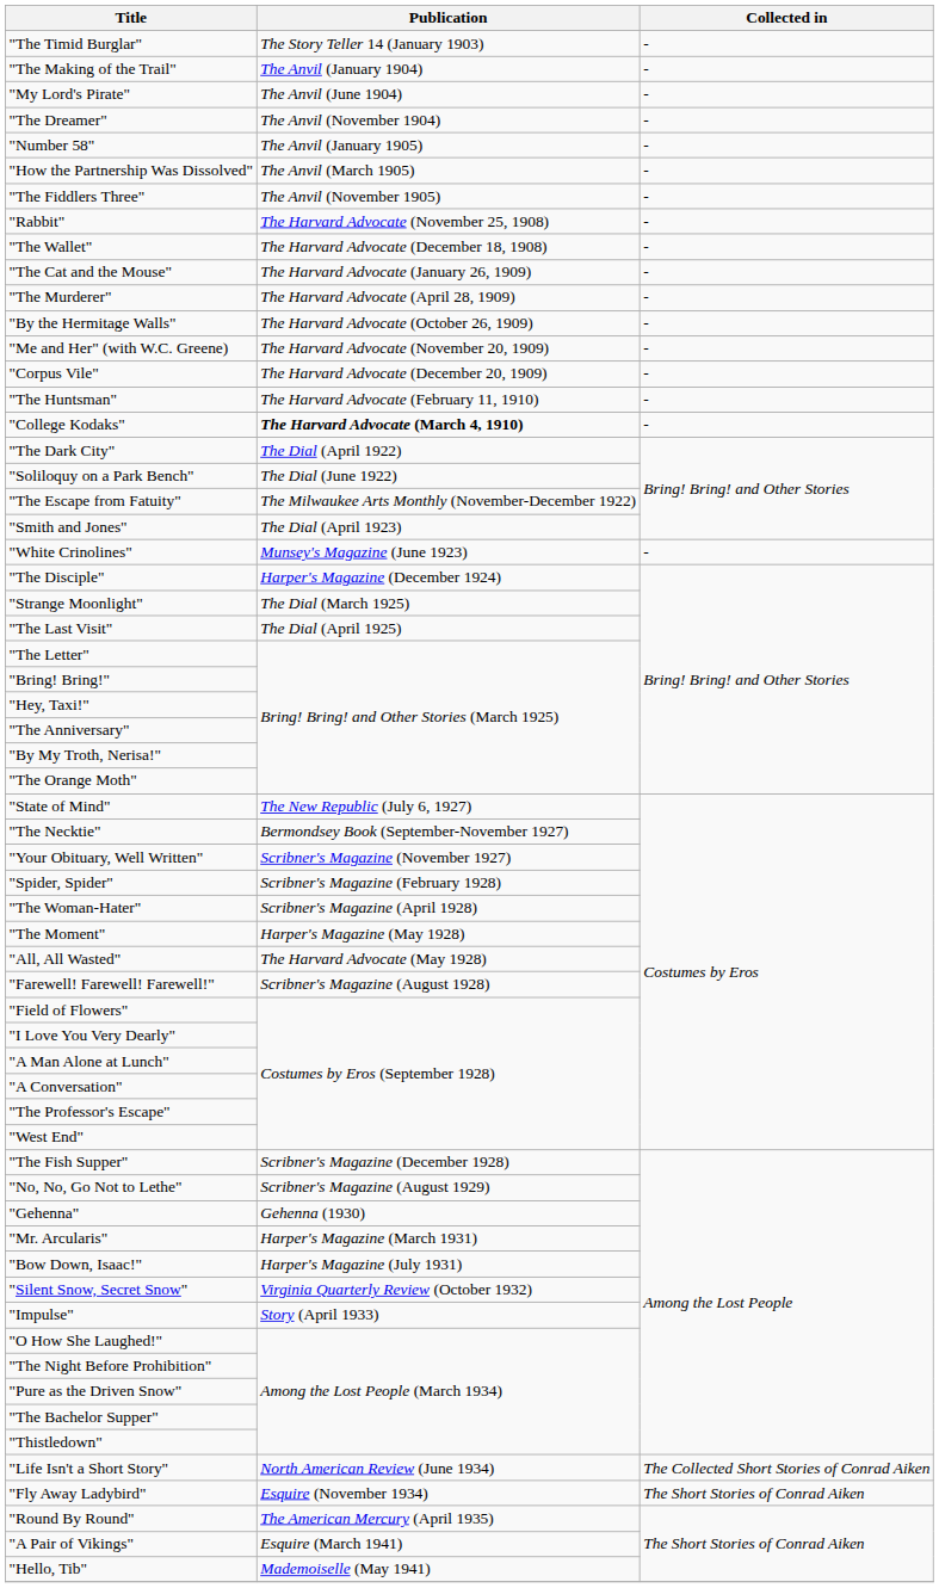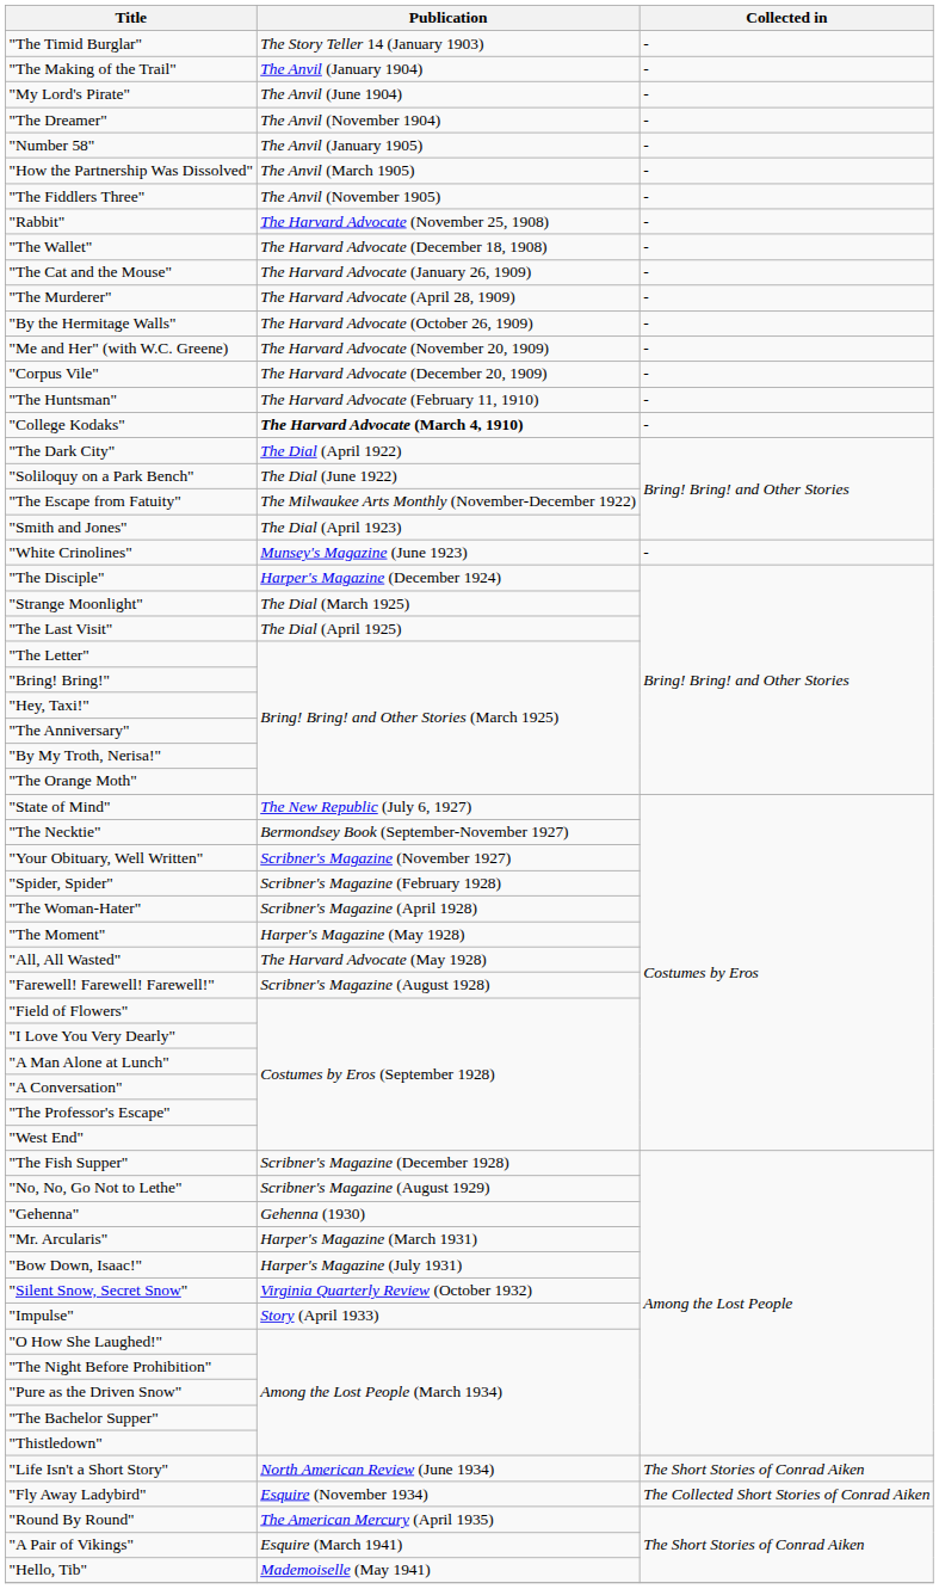 <table class="wikitable">
 <tr>
 <th>Title</th>
 <th>Publication</th>
 <th>Collected in</th>
 </tr>
 <tr>
 <td>"The Timid Burglar"</td>
 <td><em>The Story Teller</em> 14 (January 1903)</td>
 <td>-</td>
 </tr>
 <tr>
 <td>"The Making of the Trail"</td>
 <td><em><a href='#'>The Anvil</a></em> (January 1904)</td>
 <td>-</td>
 </tr>
 <tr>
 <td>"My Lord's Pirate"</td>
 <td><em>The Anvil</em> (June 1904)</td>
 <td>-</td>
 </tr>
 <tr>
 <td>"The Dreamer"</td>
 <td><em>The Anvil</em> (November 1904)</td>
 <td>-</td>
 </tr>
 <tr>
 <td>"Number 58"</td>
 <td><em>The Anvil</em> (January 1905)</td>
 <td>-</td>
 </tr>
 <tr>
 <td>"How the Partnership Was Dissolved"</td>
 <td><em>The Anvil</em> (March 1905)</td>
 <td>-</td>
 </tr>
 <tr>
 <td>"The Fiddlers Three"</td>
 <td><em>The Anvil</em> (November 1905)</td>
 <td>-</td>
 </tr>
 <tr>
 <td>"Rabbit"</td>
 <td><em><a href='#'>The Harvard Advocate</a></em> (November 25, 1908)</td>
 <td>-</td>
 </tr>
 <tr>
 <td>"The Wallet"</td>
 <td><em>The Harvard Advocate</em> (December 18, 1908)</td>
 <td>-</td>
 </tr>
 <tr>
 <td>"The Cat and the Mouse"</td>
 <td><em>The Harvard Advocate</em> (January 26, 1909)</td>
 <td>-</td>
 </tr>
 <tr>
 <td>"The Murderer"</td>
 <td><em>The Harvard Advocate</em> (April 28, 1909)</td>
 <td>-</td>
 </tr>
 <tr>
 <td>"By the Hermitage Walls"</td>
 <td><em>The Harvard Advocate</em> (October 26, 1909)</td>
 <td>-</td>
 </tr>
 <tr>
 <td>"Me and Her" (with W.C. Greene)</td>
 <td><em>The Harvard Advocate</em> (November 20, 1909)</td>
 <td>-</td>
 </tr>
 <tr>
 <td>"Corpus Vile"</td>
 <td><em>The Harvard Advocate</em> (December 20, 1909)</td>
 <td>-</td>
 </tr>
 <tr>
 <td>"The Huntsman"</td>
 <td><em>The Harvard Advocate</em> (February 11, 1910)</td>
 <td>-</td>
 </tr>
 <tr>
 <td>"College Kodaks"</td>
 <td><strong><em>The Harvard Advocate</em> (March 4, 1910)</strong></td>
 <td>-</td>
 </tr>
 <tr>
 <td>"The Dark City"</td>
 <td><em><a href='#'>The Dial</a></em> (April 1922)</td>
 <td rowspan=4><em>Bring! Bring! and Other Stories</em></td>
 </tr>
 <tr>
 <td>"Soliloquy on a Park Bench"</td>
 <td><em>The Dial</em> (June 1922)</td>
 </tr>
 <tr>
 <td>"The Escape from Fatuity"</td>
 <td><em>The Milwaukee Arts Monthly</em> (November-December 1922)</td>
 </tr>
 <tr>
 <td>"Smith and Jones"</td>
 <td><em>The Dial</em> (April 1923)</td>
 </tr>
 <tr>
 <td>"White Crinolines"</td>
 <td><em><a href='#'>Munsey's Magazine</a></em> (June 1923)</td>
 <td>-</td>
 </tr>
 <tr>
 <td>"The Disciple"</td>
 <td><em><a href='#'>Harper's Magazine</a></em> (December 1924)</td>
 <td rowspan=9><em>Bring! Bring! and Other Stories</em></td>
 </tr>
 <tr>
 <td>"Strange Moonlight"</td>
 <td><em>The Dial</em> (March 1925)</td>
 </tr>
 <tr>
 <td>"The Last Visit"</td>
 <td><em>The Dial</em> (April 1925)</td>
 </tr>
 <tr>
 <td>"The Letter"</td>
 <td rowspan=6><em>Bring! Bring! and Other Stories</em> (March 1925)</td>
 </tr>
 <tr>
 <td>"Bring! Bring!"</td>
 </tr>
 <tr>
 <td>"Hey, Taxi!"</td>
 </tr>
 <tr>
 <td>"The Anniversary"</td>
 </tr>
 <tr>
 <td>"By My Troth, Nerisa!"</td>
 </tr>
 <tr>
 <td>"The Orange Moth"</td>
 </tr>
 <tr>
 <td>"State of Mind"</td>
 <td><em><a href='#'>The New Republic</a></em> (July 6, 1927)</td>
 <td rowspan=14><em>Costumes by Eros</em></td>
 </tr>
 <tr>
 <td>"The Necktie"</td>
 <td><em>Bermondsey Book</em> (September-November 1927)</td>
 </tr>
 <tr>
 <td>"Your Obituary, Well Written"</td>
 <td><em><a href='#'>Scribner's Magazine</a></em> (November 1927)</td>
 </tr>
 <tr>
 <td>"Spider, Spider"</td>
 <td><em>Scribner's Magazine</em> (February 1928)</td>
 </tr>
 <tr>
 <td>"The Woman-Hater"</td>
 <td><em>Scribner's Magazine</em> (April 1928)</td>
 </tr>
 <tr>
 <td>"The Moment"</td>
 <td><em>Harper's Magazine</em> (May 1928)</td>
 </tr>
 <tr>
 <td>"All, All Wasted"</td>
 <td><em>The Harvard Advocate</em> (May 1928)</td>
 </tr>
 <tr>
 <td>"Farewell! Farewell! Farewell!"</td>
 <td><em>Scribner's Magazine</em> (August 1928)</td>
 </tr>
 <tr>
 <td>"Field of Flowers"</td>
 <td rowspan=6><em>Costumes by Eros</em> (September 1928)</td>
 </tr>
 <tr>
 <td>"I Love You Very Dearly"</td>
 </tr>
 <tr>
 <td>"A Man Alone at Lunch"</td>
 </tr>
 <tr>
 <td>"A Conversation"</td>
 </tr>
 <tr>
 <td>"The Professor's Escape"</td>
 </tr>
 <tr>
 <td>"West End"</td>
 </tr>
 <tr>
 <td>"The Fish Supper"</td>
 <td><em>Scribner's Magazine</em> (December 1928)</td>
 <td rowspan=12><em>Among the Lost People</em></td>
 </tr>
 <tr>
 <td>"No, No, Go Not to Lethe"</td>
 <td><em>Scribner's Magazine</em> (August 1929)</td>
 </tr>
 <tr>
 <td>"Gehenna"</td>
 <td><em>Gehenna</em> (1930)</td>
 </tr>
 <tr>
 <td>"Mr. Arcularis"</td>
 <td><em>Harper's Magazine</em> (March 1931)</td>
 </tr>
 <tr>
 <td>"Bow Down, Isaac!"</td>
 <td><em>Harper's Magazine</em> (July 1931)</td>
 </tr>
 <tr>
 <td>"<a href='#'>Silent Snow, Secret Snow</a>"</td>
 <td><em><a href='#'>Virginia Quarterly Review</a></em> (October 1932)</td>
 </tr>
 <tr>
 <td>"Impulse"</td>
 <td><em><a href='#'>Story</a></em> (April 1933)</td>
 </tr>
 <tr>
 <td>"O How She Laughed!"</td>
 <td rowspan=5><em>Among the Lost People</em> (March 1934)</td>
 </tr>
 <tr>
 <td>"The Night Before Prohibition"</td>
 </tr>
 <tr>
 <td>"Pure as the Driven Snow"</td>
 </tr>
 <tr>
 <td>"The Bachelor Supper"</td>
 </tr>
 <tr>
 <td>"Thistledown"</td>
 </tr>
 <tr>
 <td>"Life Isn't a Short Story"</td>
 <td><em><a href='#'>North American Review</a></em> (June 1934)</td>
-<td><em>The Collected Short Stories of Conrad Aiken</em></td>
+<td><em>The Short Stories of Conrad Aiken</em></td>
 </tr>
 <tr>
 <td>"Fly Away Ladybird"</td>
 <td><em><a href='#'>Esquire</a></em> (November 1934)</td>
-<td><em>The Short Stories of Conrad Aiken</em></td>
+<td><em>The Collected Short Stories of Conrad Aiken</em></td>
 </tr>
 <tr>
 <td>"Round By Round"</td>
 <td><em><a href='#'>The American Mercury</a></em> (April 1935)</td>
 <td rowspan=3><em>The Short Stories of Conrad Aiken</em></td>
 </tr>
 <tr>
 <td>"A Pair of Vikings"</td>
 <td><em>Esquire</em> (March 1941)</td>
 </tr>
 <tr>
 <td>"Hello, Tib"</td>
 <td><em><a href='#'>Mademoiselle</a></em> (May 1941)</td>
 </tr>
 <tr>
 </tr>
 </table>
